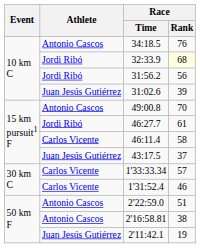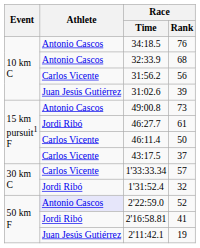 <table class="wikitable" border="1" style="font-size:90%">
 <tr>
 <th rowspan=2>Event</th>
 <th rowspan=2>Athlete</th>
 <th colspan=2>Race</th>
 </tr>
 <tr>
 <th>Time</th>
 <th>Rank</th>
 </tr>
 <tr>
 <td rowspan=4>10 km <br> C</td>
 <td><a href='#'>Antonio Cascos</a></td>
 <td align=center>34:18.5</td>
 <td align=center>76</td>
 </tr>
 <tr>
-<td><a href='#'>Jordi Ribó</a></td>
+<td><a href='#'>Antonio Cascos</a></td>
 <td align=center>32:33.9</td>
-<td align=center style="background: lightyellow;">68</td>
+<td align=center>68</td>
 </tr>
 <tr>
-<td><a href='#'>Jordi Ribó</a></td>
+<td><a href='#'>Carlos Vicente</a></td>
 <td align=center>31:56.2</td>
 <td align=center>56</td>
 </tr>
 <tr>
 <td><a href='#'>Juan Jesús Gutiérrez</a></td>
 <td align=center>31:02.6</td>
 <td align=center>39</td>
 </tr>
 <tr>
 <td rowspan=4>15 km <br> pursuit<sup>1</sup> <br> F</td>
 <td><a href='#'>Antonio Cascos</a></td>
 <td align=center>49:00.8</td>
-<td align=center>70</td>
+<td align=center>73</td>
 </tr>
 <tr>
 <td><a href='#'>Jordi Ribó</a></td>
 <td align=center>46:27.7</td>
 <td align=center>61</td>
 </tr>
 <tr>
 <td><a href='#'>Carlos Vicente</a></td>
 <td align=center>46:11.4</td>
-<td align=center>58</td>
+<td align=center>50</td>
 </tr>
 <tr>
-<td><a href='#'>Juan Jesús Gutiérrez</a></td>
+<td><a href='#'>Carlos Vicente</a></td>
 <td align=center>43:17.5</td>
 <td align=center>37</td>
 </tr>
 <tr>
 <td rowspan=2>30 km <br> C</td>
 <td><a href='#'>Carlos Vicente</a></td>
 <td align=center>1'33:33.34</td>
 <td align=center>57</td>
 </tr>
 <tr>
-<td><a href='#'>Carlos Vicente</a></td>
+<td><a href='#'>Jordi Ribó</a></td>
 <td align=center>1'31:52.4</td>
-<td align=center>46</td>
+<td align=center>32</td>
 </tr>
 <tr>
 <td rowspan=3>50 km <br> F</td>
-<td><a href='#'>Antonio Cascos</a></td>
+<td style="background: lavender;"><a href='#'>Antonio Cascos</a></td>
 <td align=center>2'22:59.0</td>
-<td align=center>51</td>
+<td align=center>52</td>
 </tr>
 <tr>
-<td><a href='#'>Antonio Cascos</a></td>
+<td><a href='#'>Jordi Ribó</a></td>
 <td align=center>2'16:58.81</td>
-<td align=center>38</td>
+<td align=center>41</td>
 </tr>
 <tr>
 <td><a href='#'>Juan Jesús Gutiérrez</a></td>
 <td align=center>2'11:42.1</td>
 <td align=center>19</td>
 </tr>
 </table>
